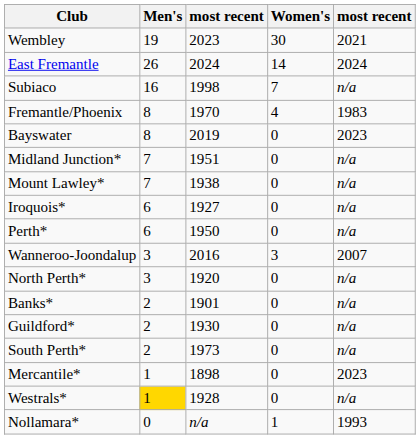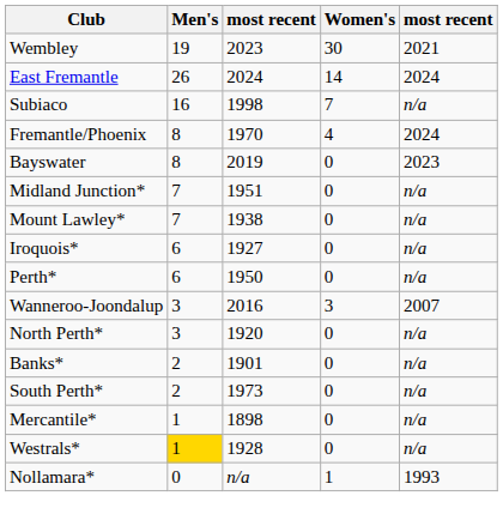 <table class="wikitable sortable" border="1">
 <tr>
 <th>Club</th>
 <th>Men's</th>
 <th>most recent</th>
 <th>Women's</th>
 <th>most recent</th>
 </tr>
 <tr>
 <td>Wembley</td>
 <td>19</td>
 <td>2023</td>
 <td>30</td>
 <td>2021</td>
 </tr>
 <tr>
 <td><a href='#'>East Fremantle</a></td>
 <td>26</td>
 <td>2024</td>
 <td>14</td>
 <td>2024</td>
 </tr>
 <tr>
 <td>Subiaco</td>
 <td>16</td>
 <td>1998</td>
 <td>7</td>
 <td><em>n/a</em></td>
 </tr>
 <tr>
 <td>Fremantle/Phoenix</td>
 <td>8</td>
 <td>1970</td>
 <td>4</td>
-<td>1983</td>
+<td>2024</td>
 </tr>
 <tr>
 <td>Bayswater</td>
 <td>8</td>
 <td>2019</td>
 <td>0</td>
 <td>2023</td>
 </tr>
 <tr>
 <td>Midland Junction*</td>
 <td>7</td>
 <td>1951</td>
 <td>0</td>
 <td><em>n/a</em></td>
 </tr>
 <tr>
 <td>Mount Lawley*</td>
 <td>7</td>
 <td>1938</td>
 <td>0</td>
 <td><em>n/a</em></td>
 </tr>
 <tr>
 <td>Iroquois*</td>
 <td>6</td>
 <td>1927</td>
 <td>0</td>
 <td><em>n/a</em></td>
 </tr>
 <tr>
 <td>Perth*</td>
 <td>6</td>
 <td>1950</td>
 <td>0</td>
 <td><em>n/a</em></td>
 </tr>
 <tr>
 <td>Wanneroo-Joondalup</td>
 <td>3</td>
 <td>2016</td>
 <td>3</td>
 <td>2007</td>
 </tr>
 <tr>
 <td>North Perth*</td>
 <td>3</td>
 <td>1920</td>
 <td>0</td>
 <td><em>n/a</em></td>
 </tr>
 <tr>
 <td>Banks*</td>
 <td>2</td>
 <td>1901</td>
 <td>0</td>
 <td><em>n/a</em></td>
 </tr>
 <tr>
-<td>Guildford*</td>
-<td>2</td>
-<td>1930</td>
-<td>0</td>
-<td><em>n/a</em></td>
-</tr>
-<tr>
 <td>South Perth*</td>
 <td>2</td>
 <td>1973</td>
 <td>0</td>
 <td><em>n/a</em></td>
 </tr>
 <tr>
 <td>Mercantile*</td>
 <td>1</td>
 <td>1898</td>
 <td>0</td>
-<td>2023</td>
+<td><em>n/a</em></td>
 </tr>
 <tr>
 <td>Westrals*</td>
 <td style="background: gold;">1</td>
 <td>1928</td>
 <td>0</td>
 <td><em>n/a</em></td>
 </tr>
 <tr>
 <td>Nollamara*</td>
 <td>0</td>
 <td><em>n/a</em></td>
 <td>1</td>
 <td>1993</td>
 </tr>
 </table>
